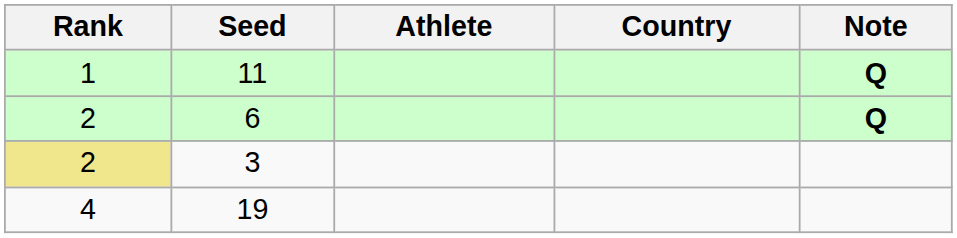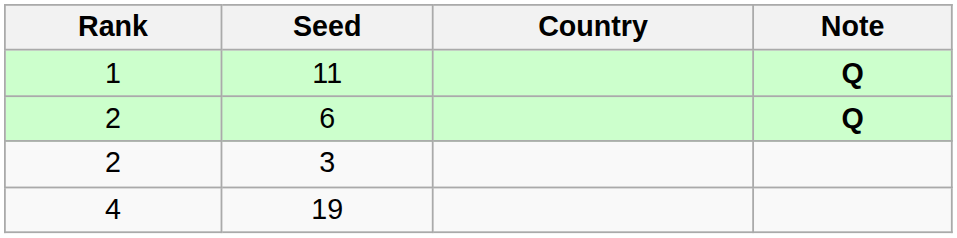 <table class="wikitable sortable" style="text-align:center" width=60%>
 <tr>
 <th>Rank</th>
 <th>Seed</th>
-<th>Athlete</th>
 <th>Country</th>
 <th>Note</th>
 </tr>
 <tr bgcolor=ccffcc>
 <td>1</td>
 <td>11</td>
 <td align=left></td>
-<td align=left></td>
 <td><strong>Q</strong></td>
 </tr>
 <tr bgcolor=ccffcc>
 <td>2</td>
 <td>6</td>
 <td align=left></td>
-<td align=left></td>
 <td><strong>Q</strong></td>
 </tr>
 <tr>
-<td style="background: khaki;">2</td>
+<td>2</td>
 <td>3</td>
-<td align=left></td>
 <td align=left></td>
 <td></td>
 </tr>
 <tr>
 <td>4</td>
 <td>19</td>
 <td align=left></td>
-<td align=left></td>
 <td></td>
 </tr>
 </table>
